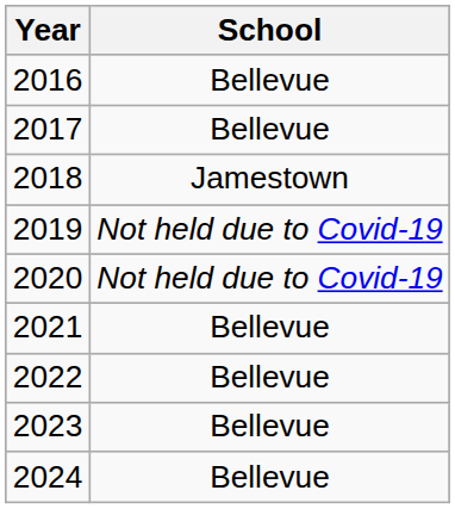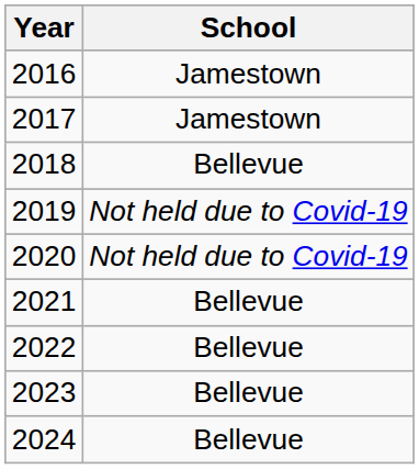 <table class="wikitable" style="text-align:center">
 <tr>
 <th>Year</th>
 <th>School</th>
 </tr>
 <tr>
 <td>2016</td>
-<td>Bellevue</td>
+<td>Jamestown</td>
 </tr>
 <tr>
 <td>2017</td>
-<td>Bellevue</td>
+<td>Jamestown</td>
 </tr>
 <tr>
 <td>2018</td>
-<td>Jamestown</td>
+<td>Bellevue</td>
 </tr>
 <tr>
 <td>2019</td>
 <td><em>Not held due to <a href='#'>Covid-19</a></em></td>
 </tr>
 <tr>
 <td>2020</td>
 <td><em>Not held due to <a href='#'>Covid-19</a></em></td>
 </tr>
 <tr>
 <td>2021</td>
 <td>Bellevue</td>
 </tr>
 <tr>
 <td>2022</td>
 <td>Bellevue</td>
 </tr>
 <tr>
 <td>2023</td>
 <td>Bellevue</td>
 </tr>
 <tr>
 <td>2024</td>
 <td>Bellevue</td>
 </tr>
 </table>
